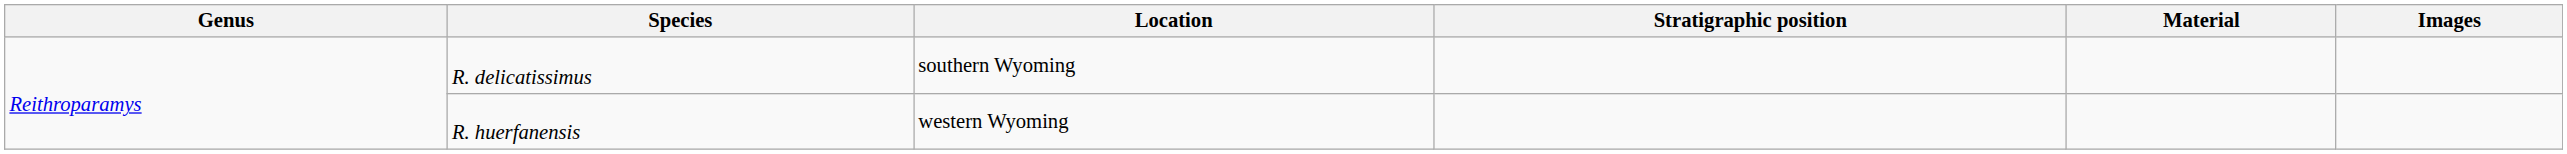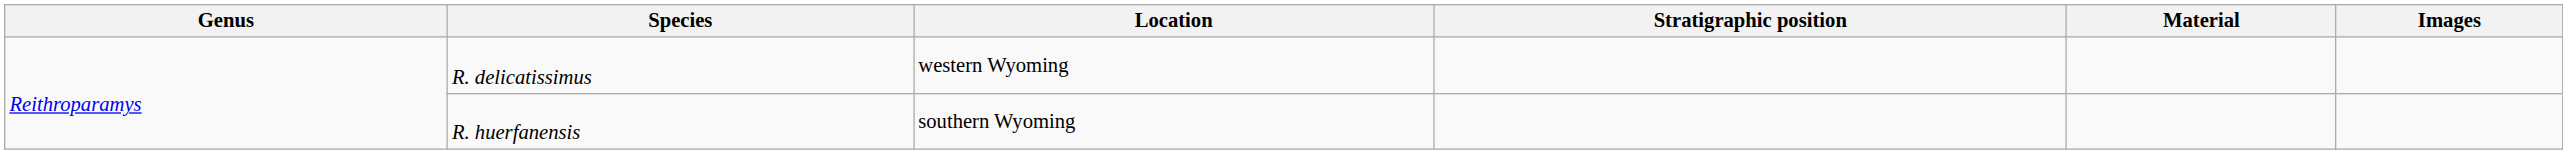 <table class="wikitable sortable"  style="margin:auto; width:100%;">
 <tr>
 <th>Genus</th>
 <th>Species</th>
 <th>Location</th>
 <th>Stratigraphic position</th>
 <th>Material</th>
 <th>Images</th>
 </tr>
 <tr>
 <td rowspan=2><br><em><a href='#'>Reithroparamys</a></em></td>
 <td><br><em>R. delicatissimus</em></td>
-<td>southern Wyoming</td>
+<td>western Wyoming</td>
 <td></td>
 <td></td>
 <td></td>
 </tr>
 <tr>
 <td><br><em>R. huerfanensis</em></td>
-<td>western Wyoming</td>
+<td>southern Wyoming</td>
 <td></td>
 <td></td>
 <td></td>
 </tr>
 </table>
